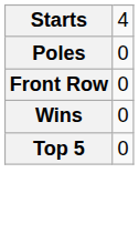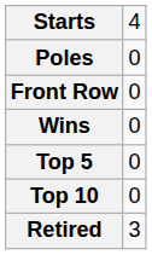 <table class="wikitable" style="text-align:center">
 <tr>
 <th>Starts</th>
 <td>4</td>
 </tr>
 <tr>
 <th>Poles</th>
 <td>0</td>
 </tr>
 <tr>
 <th>Front Row</th>
 <td>0</td>
 </tr>
 <tr>
 <th>Wins</th>
 <td>0</td>
 </tr>
 <tr>
 <th>Top 5</th>
 <td>0</td>
 </tr>
+<tr>
+<th>Top 10</th>
+<td>0</td>
+</tr>
+<tr>
+<th>Retired</th>
+<td>3</td>
+</tr>
 </table>
